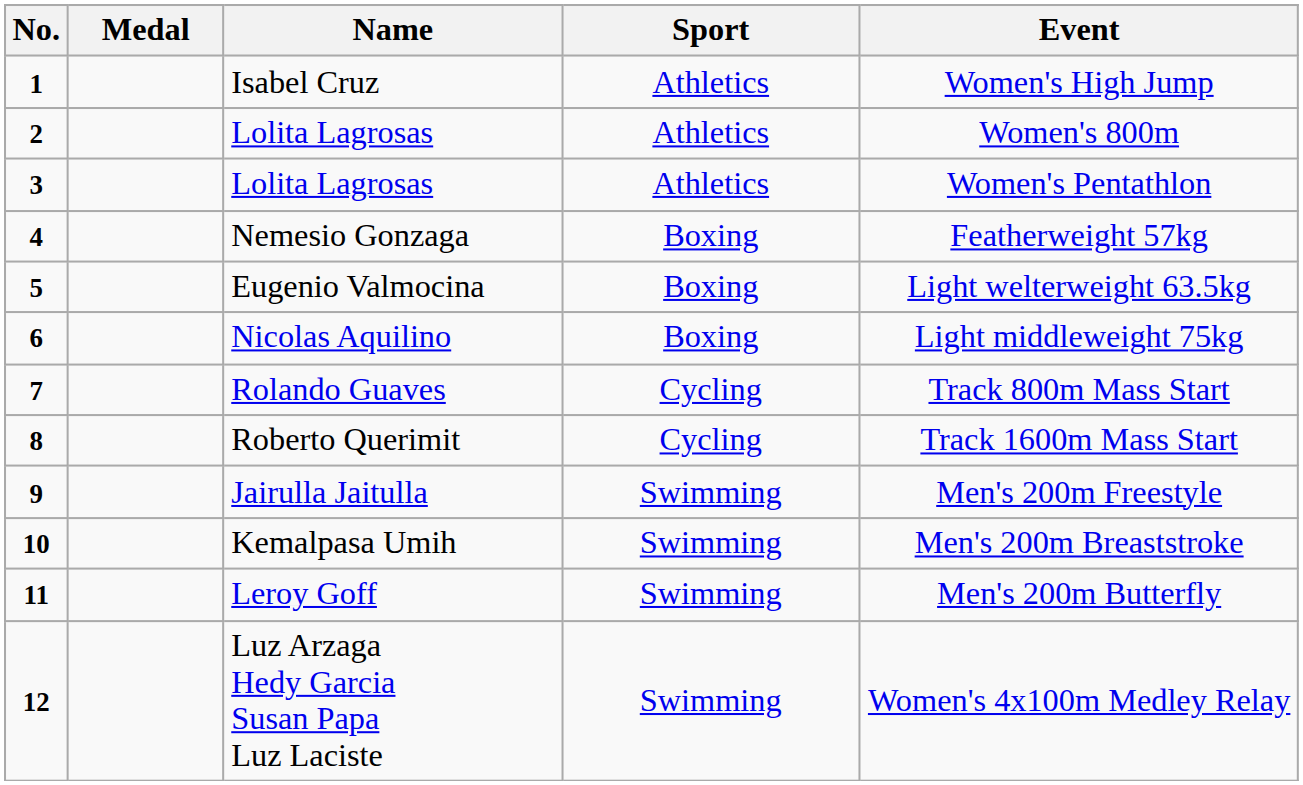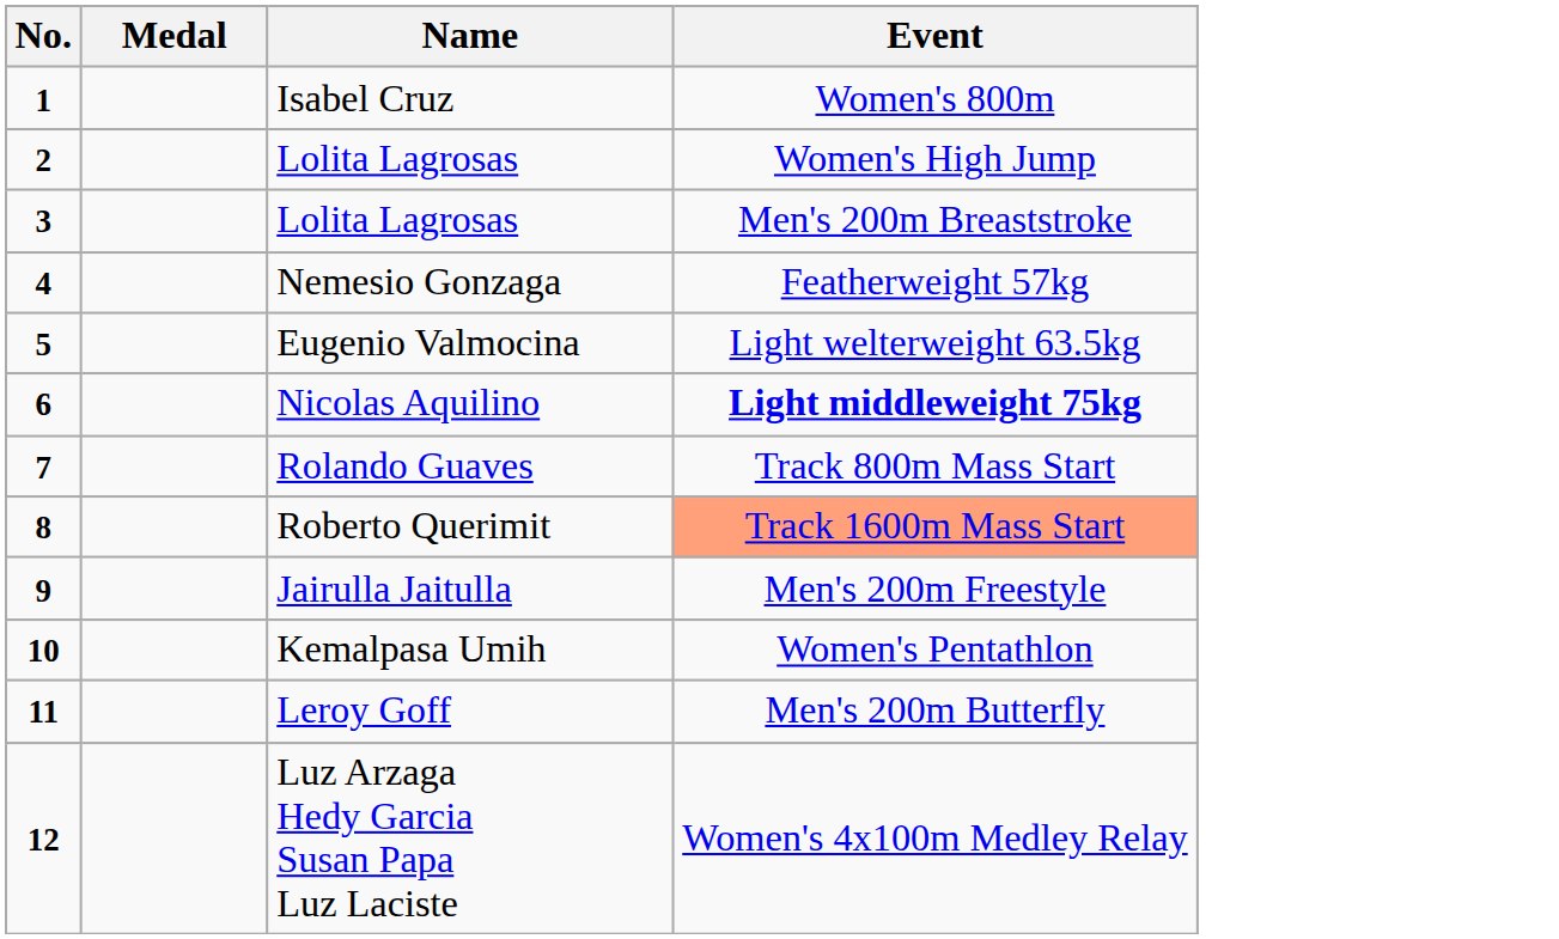 <table class="wikitable" style="font-size:100%; text-align:center;">
 <tr>
 <th width="10">No.</th>
 <th width="70">Medal</th>
 <th width="160">Name</th>
-<th width="140">Sport</th>
 <th width="210">Event</th>
 </tr>
 <tr>
 <td><small><strong>1</strong></small></td>
 <td></td>
 <td align=left>Isabel Cruz</td>
-<td> <a href='#'>Athletics</a></td>
-<td><a href='#'>Women's High Jump</a></td>
+<td><a href='#'>Women's 800m</a></td>
 </tr>
 <tr>
 <td><small><strong>2</strong></small></td>
 <td></td>
 <td align=left><a href='#'>Lolita Lagrosas</a></td>
-<td> <a href='#'>Athletics</a></td>
-<td><a href='#'>Women's 800m</a></td>
+<td><a href='#'>Women's High Jump</a></td>
 </tr>
 <tr>
 <td><small><strong>3</strong></small></td>
 <td></td>
 <td align=left><a href='#'>Lolita Lagrosas</a></td>
-<td> <a href='#'>Athletics</a></td>
-<td><a href='#'>Women's Pentathlon</a></td>
+<td><a href='#'>Men's 200m Breaststroke</a></td>
 </tr>
 <tr>
 <td><small><strong>4</strong></small></td>
 <td></td>
 <td align=left>Nemesio Gonzaga</td>
-<td> <a href='#'>Boxing</a></td>
 <td><a href='#'>Featherweight 57kg</a></td>
 </tr>
 <tr>
 <td><small><strong>5</strong></small></td>
 <td></td>
 <td align=left>Eugenio Valmocina</td>
-<td> <a href='#'>Boxing</a></td>
 <td><a href='#'>Light welterweight 63.5kg</a></td>
 </tr>
 <tr>
 <td><small><strong>6</strong></small></td>
 <td></td>
 <td align=left><a href='#'>Nicolas Aquilino</a></td>
-<td> <a href='#'>Boxing</a></td>
-<td><a href='#'>Light middleweight 75kg</a></td>
+<td><strong><a href='#'>Light middleweight 75kg</a></strong></td>
 </tr>
 <tr>
 <td><small><strong>7</strong></small></td>
 <td></td>
 <td align=left><a href='#'>Rolando Guaves</a></td>
-<td> <a href='#'>Cycling</a></td>
 <td><a href='#'>Track 800m Mass Start</a></td>
 </tr>
 <tr>
 <td><small><strong>8</strong></small></td>
 <td></td>
 <td align=left>Roberto Querimit</td>
-<td> <a href='#'>Cycling</a></td>
-<td><a href='#'>Track 1600m Mass Start</a></td>
+<td style="background: lightsalmon;"><a href='#'>Track 1600m Mass Start</a></td>
 </tr>
 <tr>
 <td><small><strong>9</strong></small></td>
 <td></td>
 <td align=left><a href='#'>Jairulla Jaitulla</a></td>
-<td> <a href='#'>Swimming</a></td>
 <td><a href='#'>Men's 200m Freestyle</a></td>
 </tr>
 <tr>
 <td><small><strong>10</strong></small></td>
 <td></td>
 <td align=left>Kemalpasa Umih</td>
-<td> <a href='#'>Swimming</a></td>
-<td><a href='#'>Men's 200m Breaststroke</a></td>
+<td><a href='#'>Women's Pentathlon</a></td>
 </tr>
 <tr>
 <td><small><strong>11</strong></small></td>
 <td></td>
 <td align=left><a href='#'>Leroy Goff</a></td>
-<td> <a href='#'>Swimming</a></td>
 <td><a href='#'>Men's 200m Butterfly</a></td>
 </tr>
 <tr>
 <td><small><strong>12</strong></small></td>
 <td></td>
 <td align=left>Luz Arzaga<br><a href='#'>Hedy Garcia</a><br><a href='#'>Susan Papa</a><br>Luz Laciste</td>
-<td> <a href='#'>Swimming</a></td>
 <td><a href='#'>Women's 4x100m Medley Relay</a></td>
 </tr>
 </table>
